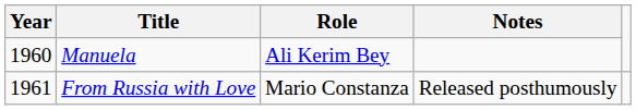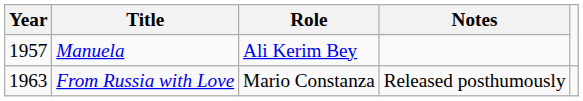 <table class="wikitable">
 <tr>
 <th>Year</th>
 <th>Title</th>
 <th>Role</th>
 <th>Notes</th>
 </tr>
 <tr>
-<td rowspan=1>1960</td>
+<td rowspan=1>1957</td>
 <td><em><a href='#'>Manuela</a></em></td>
 <td><a href='#'>Ali Kerim Bey</a></td>
 <td></td>
 </tr>
 <tr>
-<td rowspan=1>1961</td>
+<td rowspan=1>1963</td>
 <td><em><a href='#'>From Russia with Love</a></em></td>
 <td>Mario Constanza</td>
 <td>Released posthumously</td>
 <td></td>
 </tr>
 </table>
